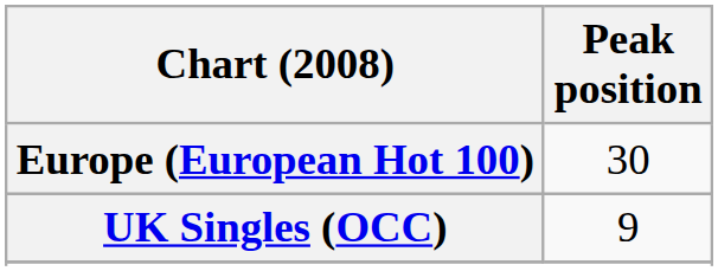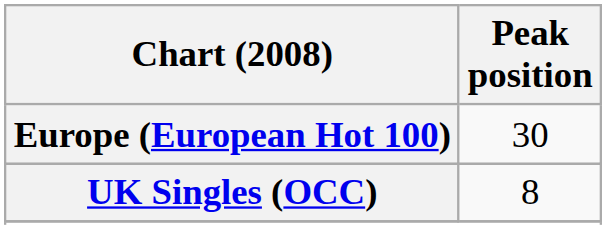 <table class="wikitable sortable plainrowheaders">
 <tr>
 <th>Chart (2008)</th>
 <th>Peak<br>position</th>
 </tr>
 <tr>
 <th scope="row">Europe (<a href='#'>European Hot 100</a>)</th>
 <td align="center">30</td>
 </tr>
 <tr>
 </tr>
 <tr>
 <th scope="row"><a href='#'>UK Singles</a> (<a href='#'>OCC</a>)</th>
-<td align="center">9</td>
+<td align="center">8</td>
 </tr>
 <tr>
 </tr>
 <tr>
 </tr>
 </table>
